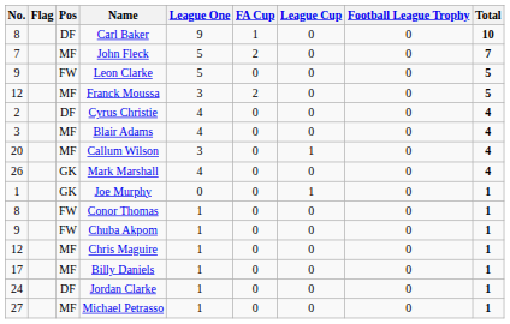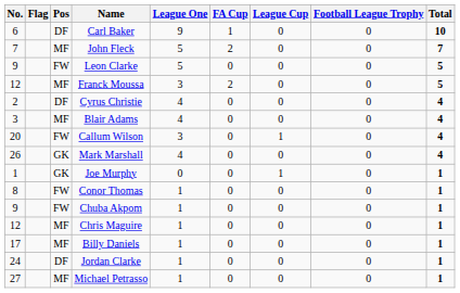 <table class="wikitable sortable" style="text-align:center; font-size:95%">
 <tr>
 <th>No.</th>
 <th>Flag</th>
 <th>Pos</th>
 <th>Name</th>
 <th><a href='#'>League One</a></th>
 <th><a href='#'>FA Cup</a></th>
 <th><a href='#'>League Cup</a></th>
 <th><a href='#'>Football League Trophy</a></th>
 <th>Total</th>
 </tr>
 <tr>
-<td>8</td>
+<td>6</td>
 <td></td>
 <td>DF</td>
 <td><a href='#'>Carl Baker</a></td>
 <td>9</td>
 <td>1</td>
 <td>0</td>
 <td>0</td>
 <td><strong>10</strong></td>
 </tr>
 <tr>
 <td>7</td>
 <td></td>
 <td>MF</td>
 <td><a href='#'>John Fleck</a></td>
 <td>5</td>
 <td>2</td>
 <td>0</td>
 <td>0</td>
 <td><strong>7</strong></td>
 </tr>
 <tr>
 <td>9</td>
 <td></td>
 <td>FW</td>
 <td><a href='#'>Leon Clarke</a></td>
 <td>5</td>
 <td>0</td>
 <td>0</td>
 <td>0</td>
 <td><strong>5</strong></td>
 </tr>
 <tr>
 <td>12</td>
 <td></td>
 <td>MF</td>
 <td><a href='#'>Franck Moussa</a></td>
 <td>3</td>
 <td>2</td>
 <td>0</td>
 <td>0</td>
 <td><strong>5</strong></td>
 </tr>
 <tr>
 <td>2</td>
 <td></td>
 <td>DF</td>
 <td><a href='#'>Cyrus Christie</a></td>
 <td>4</td>
 <td>0</td>
 <td>0</td>
 <td>0</td>
 <td><strong>4</strong></td>
 </tr>
 <tr>
 <td>3</td>
 <td></td>
 <td>MF</td>
 <td><a href='#'>Blair Adams</a></td>
 <td>4</td>
 <td>0</td>
 <td>0</td>
 <td>0</td>
 <td><strong>4</strong></td>
 </tr>
 <tr>
 <td>20</td>
 <td></td>
-<td>MF</td>
+<td>FW</td>
 <td><a href='#'>Callum Wilson</a></td>
 <td>3</td>
 <td>0</td>
 <td>1</td>
 <td>0</td>
 <td><strong>4</strong></td>
 </tr>
 <tr>
 <td>26</td>
 <td></td>
 <td>GK</td>
 <td><a href='#'>Mark Marshall</a></td>
 <td>4</td>
 <td>0</td>
 <td>0</td>
 <td>0</td>
 <td><strong>4</strong></td>
 </tr>
 <tr>
 <td>1</td>
 <td></td>
 <td>GK</td>
 <td><a href='#'>Joe Murphy</a></td>
 <td>0</td>
 <td>0</td>
 <td>1</td>
 <td>0</td>
 <td><strong>1</strong></td>
 </tr>
 <tr>
 <td>8</td>
 <td></td>
 <td>FW</td>
 <td><a href='#'>Conor Thomas</a></td>
 <td>1</td>
 <td>0</td>
 <td>0</td>
 <td>0</td>
 <td><strong>1</strong></td>
 </tr>
 <tr>
 <td>9</td>
 <td></td>
 <td>FW</td>
 <td><a href='#'>Chuba Akpom</a></td>
 <td>1</td>
 <td>0</td>
 <td>0</td>
 <td>0</td>
 <td><strong>1</strong></td>
 </tr>
 <tr>
 <td>12</td>
 <td></td>
 <td>MF</td>
 <td><a href='#'>Chris Maguire</a></td>
 <td>1</td>
 <td>0</td>
 <td>0</td>
 <td>0</td>
 <td><strong>1</strong></td>
 </tr>
 <tr>
 <td>17</td>
 <td></td>
 <td>MF</td>
 <td><a href='#'>Billy Daniels</a></td>
 <td>1</td>
 <td>0</td>
 <td>0</td>
 <td>0</td>
 <td><strong>1</strong></td>
 </tr>
 <tr>
 <td>24</td>
 <td></td>
 <td>DF</td>
 <td><a href='#'>Jordan Clarke</a></td>
 <td>1</td>
 <td>0</td>
 <td>0</td>
 <td>0</td>
 <td><strong>1</strong></td>
 </tr>
 <tr>
 <td>27</td>
 <td></td>
 <td>MF</td>
 <td><a href='#'>Michael Petrasso</a></td>
 <td>1</td>
 <td>0</td>
 <td>0</td>
 <td>0</td>
 <td><strong>1</strong></td>
 </tr>
 </table>
